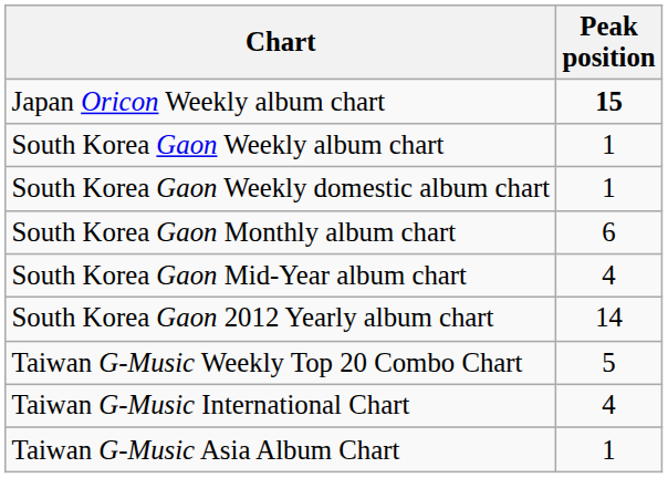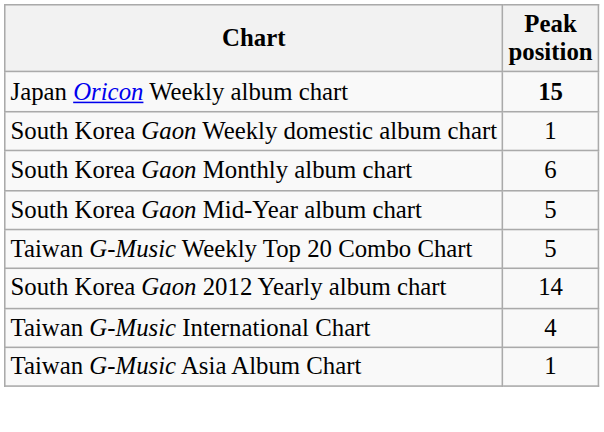 <table class="wikitable sortable">
 <tr>
 <th>Chart</th>
 <th>Peak<br>position</th>
 </tr>
 <tr>
 <td>Japan <em><a href='#'>Oricon</a></em> Weekly album chart</td>
 <td align="center"><strong>15</strong></td>
-</tr>
-<tr>
-<td>South Korea <em><a href='#'>Gaon</a></em> Weekly album chart</td>
-<td align="center">1</td>
 </tr>
 <tr>
 <td>South Korea <em>Gaon</em> Weekly domestic album chart</td>
 <td align="center">1</td>
 </tr>
 <tr>
 <td>South Korea <em>Gaon</em> Monthly album chart</td>
 <td align="center">6</td>
 </tr>
 <tr>
 <td>South Korea <em>Gaon</em> Mid-Year album chart</td>
-<td align="center">4</td>
+<td align="center">5</td>
+</tr>
+<tr>
+<td>Taiwan <em>G-Music</em> Weekly Top 20 Combo Chart</td>
+<td align="center">5</td>
 </tr>
 <tr>
 <td>South Korea <em>Gaon</em> 2012 Yearly album chart</td>
 <td align="center">14</td>
-</tr>
-<tr>
-<td>Taiwan <em>G-Music</em> Weekly Top 20 Combo Chart</td>
-<td align="center">5</td>
 </tr>
 <tr>
 <td>Taiwan <em>G-Music</em> International Chart</td>
 <td align="center">4</td>
 </tr>
 <tr>
 <td>Taiwan <em>G-Music</em> Asia Album Chart</td>
 <td align="center">1</td>
 </tr>
 </table>
